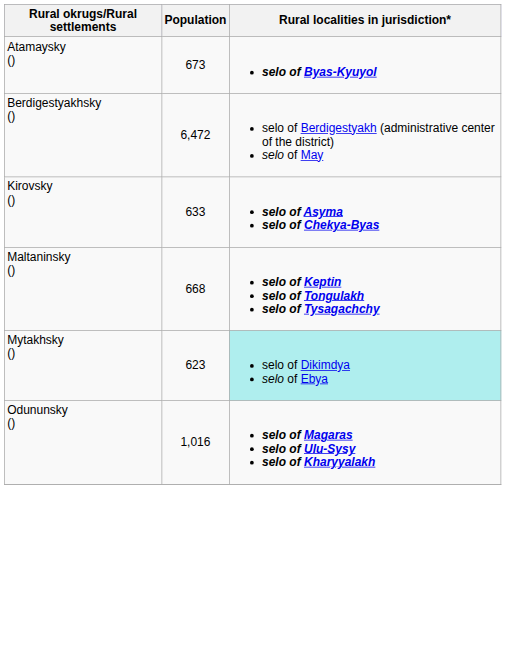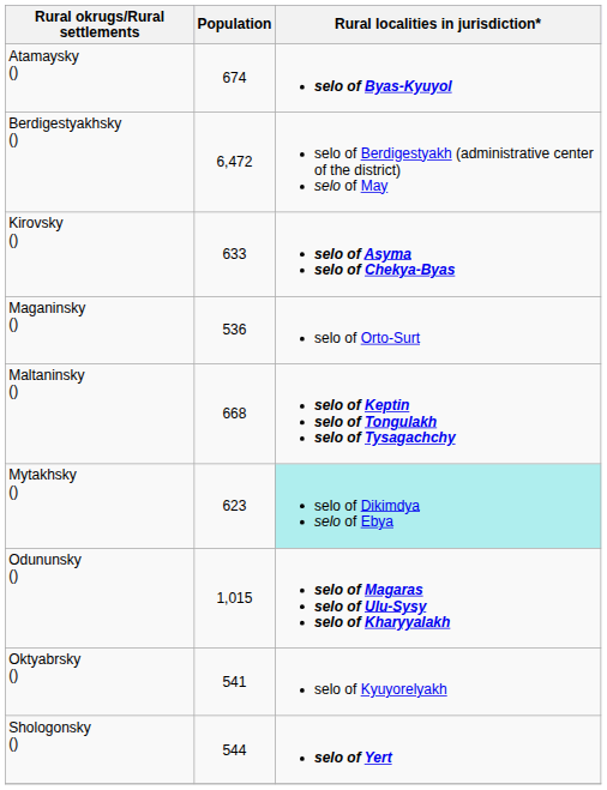 <table class="wikitable" style="width:75%">
 <tr bgcolor="#CCCCFF" align="left">
 <th>Rural okrugs/Rural settlements</th>
 <th>Population</th>
 <th>Rural localities in jurisdiction*</th>
 </tr>
 <tr>
 <td valign="top">Atamaysky<br>()</td>
-<td align="center">673</td>
+<td align="center">674</td>
 <td><br><ul><li><strong><em>selo<em> of <a href='#'>Byas-Kyuyol</a><strong></li></ul></td>
 </tr>
 <tr>
 <td valign="top">Berdigestyakhsky<br>()</td>
 <td align="center">6,472</td>
 <td><br><ul><li></em></strong>selo</em> of <a href='#'>Berdigestyakh</a></strong> (administrative center of the district)</li><li><em>selo</em> of <a href='#'>May</a></li></ul></td>
 </tr>
 <tr>
 <td valign="top">Kirovsky<br>()</td>
 <td align="center">633</td>
 <td><br><ul><li><strong><em>selo<em> of <a href='#'>Asyma</a><strong></li><li></em>selo<em> of <a href='#'>Chekya-Byas</a></li></ul></td>
 </tr>
 <tr>
+<td valign="top">Maganinsky<br>()</td>
+<td align="center">536</td>
+<td><br><ul><li></em></strong>selo</em> of <a href='#'>Orto-Surt</a></strong></li></ul></td>
+</tr>
+<tr>
 <td valign="top">Maltaninsky<br>()</td>
 <td align="center">668</td>
 <td><br><ul><li><strong><em>selo<em> of <a href='#'>Keptin</a><strong></li><li></em>selo<em> of <a href='#'>Tongulakh</a></li><li></em>selo<em> of <a href='#'>Tysagachchy</a></li></ul></td>
 </tr>
 <tr>
 <td valign="top">Mytakhsky<br>()</td>
 <td align="center">623</td>
 <td style="background: paleturquoise;"><br><ul><li></em></strong>selo</em> of <a href='#'>Dikimdya</a></strong></li><li><em>selo</em> of <a href='#'>Ebya</a></li></ul></td>
 </tr>
 <tr>
 <td valign="top">Odununsky<br>()</td>
-<td align="center">1,016</td>
+<td align="center">1,015</td>
 <td><br><ul><li><strong><em>selo<em> of <a href='#'>Magaras</a><strong></li><li></em>selo<em> of <a href='#'>Ulu-Sysy</a></li><li></em>selo<em> of <a href='#'>Kharyyalakh</a></li></ul></td>
+</tr>
+<tr>
+<td valign="top">Oktyabrsky<br>()</td>
+<td align="center">541</td>
+<td><br><ul><li></em></strong>selo</em> of <a href='#'>Kyuyorelyakh</a></strong></li></ul></td>
+</tr>
+<tr>
+<td valign="top">Shologonsky<br>()</td>
+<td align="center">544</td>
+<td><br><ul><li><strong><em>selo<em> of <a href='#'>Yert</a><strong></li></ul></td>
 </tr>
 <tr>
 </tr>
 </table>
